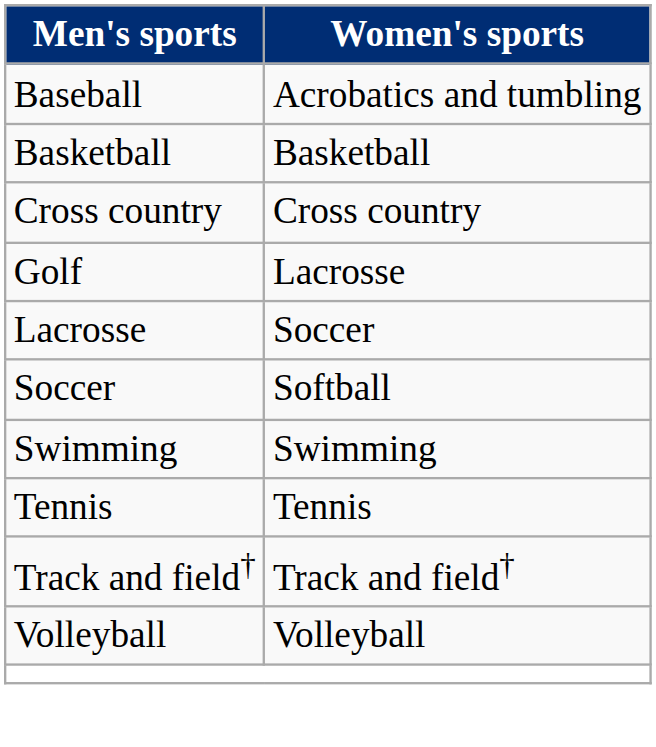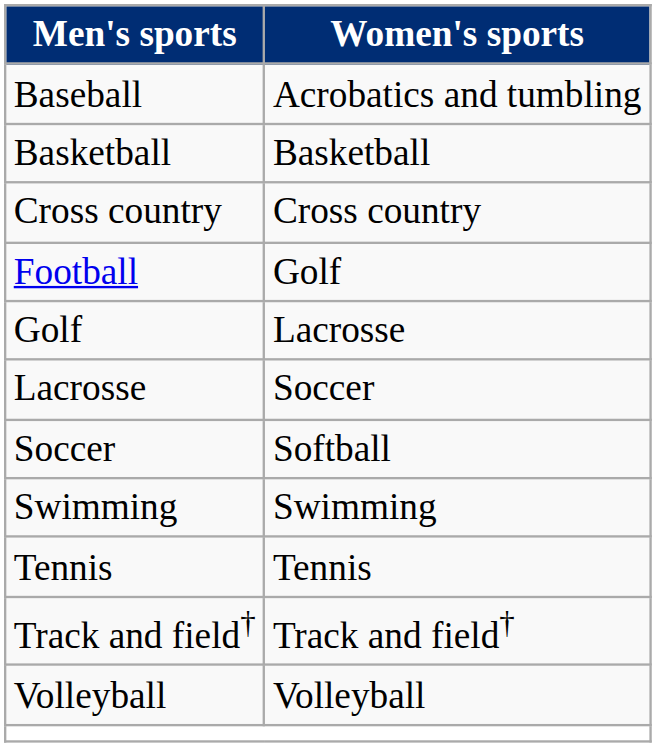 <table class="wikitable">
 <tr>
 <th style="background:#002D74; color:#ffffff;">Men's sports</th>
 <th style="background:#002D74; color:#ffffff;">Women's sports</th>
 </tr>
 <tr>
 <td>Baseball</td>
 <td>Acrobatics and tumbling</td>
 </tr>
 <tr>
 <td>Basketball</td>
 <td>Basketball</td>
 </tr>
 <tr>
 <td>Cross country</td>
 <td>Cross country</td>
+</tr>
+<tr>
+<td><a href='#'>Football</a></td>
+<td>Golf</td>
 </tr>
 <tr>
 <td>Golf</td>
 <td>Lacrosse</td>
 </tr>
 <tr>
 <td>Lacrosse</td>
 <td>Soccer</td>
 </tr>
 <tr>
 <td>Soccer</td>
 <td>Softball</td>
 </tr>
 <tr>
 <td>Swimming</td>
 <td>Swimming</td>
 </tr>
 <tr>
 <td>Tennis</td>
 <td>Tennis</td>
 </tr>
 <tr>
 <td>Track and field<sup>†</sup></td>
 <td>Track and field<sup>†</sup></td>
 </tr>
 <tr>
 <td>Volleyball</td>
 <td>Volleyball</td>
 </tr>
 <tr>
 <th colspan="2" style="background:#ffffff; color:#002D74;"></th>
 </tr>
 </table>
